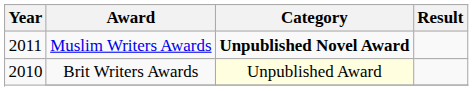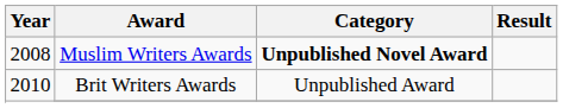 <table class="wikitable" style="text-align:center;">
 <tr>
 <th>Year</th>
 <th>Award</th>
 <th>Category</th>
 <th>Result</th>
 </tr>
 <tr>
-<td rowspan="1">2011</td>
+<td rowspan="1">2008</td>
 <td><a href='#'>Muslim Writers Awards</a></td>
 <td><strong>Unpublished Novel Award</strong></td>
 <td></td>
 </tr>
 <tr>
 <td rowspan="2">2010</td>
 <td>Brit Writers Awards</td>
-<td style="background: lightyellow;">Unpublished Award</td>
+<td>Unpublished Award</td>
 <td></td>
 </tr>
 <tr>
 </tr>
 </table>
